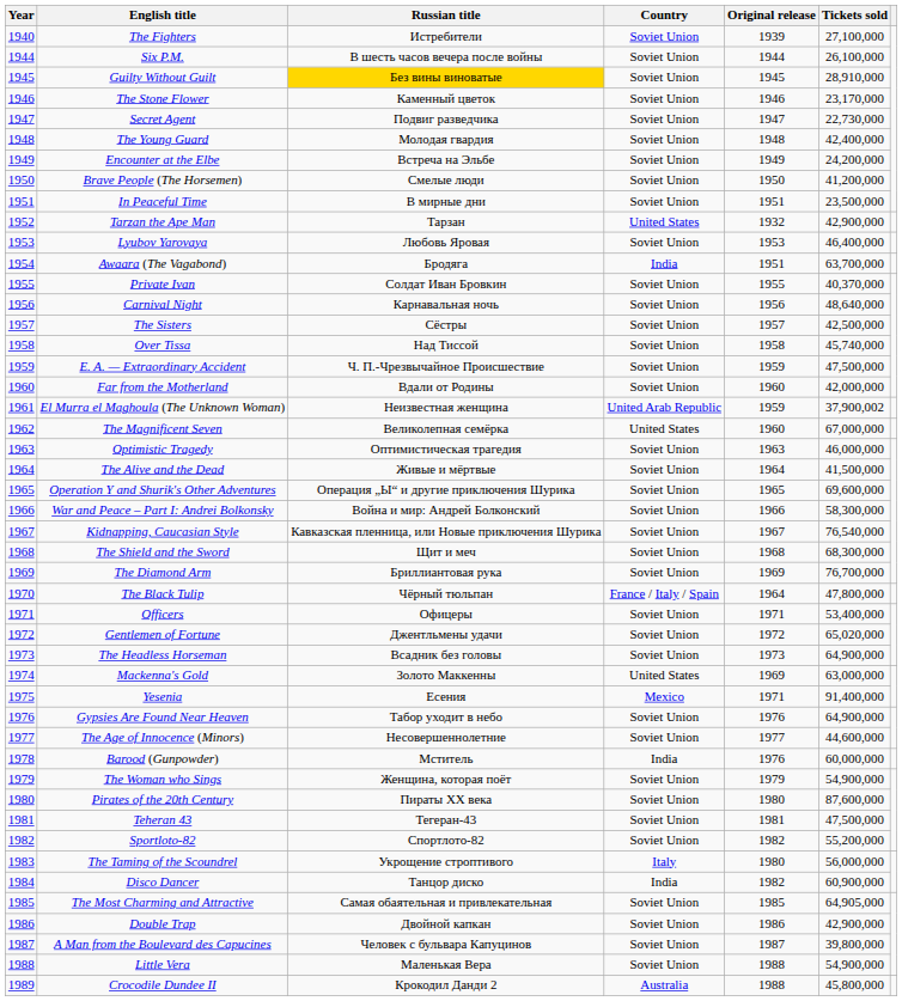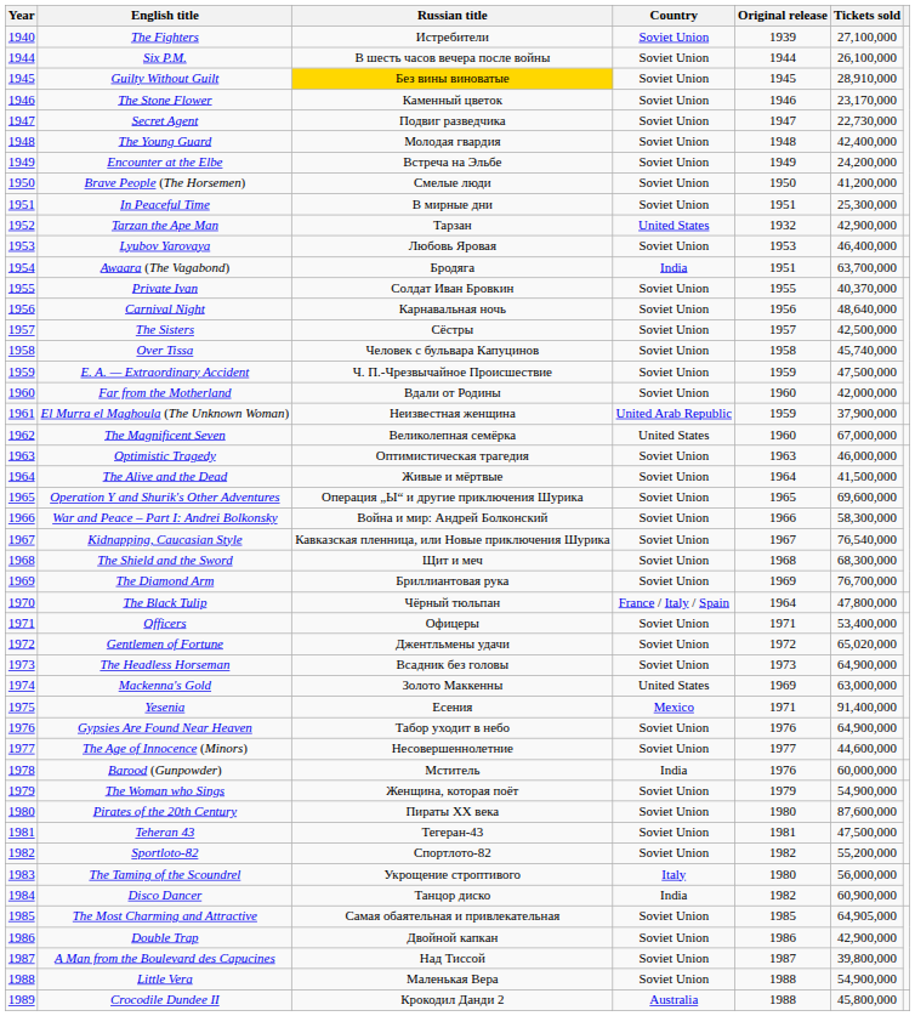 <table class="wikitable sortable" style="text-align:center">
 <tr>
 <th>Year</th>
 <th>English title</th>
 <th>Russian title</th>
 <th>Country</th>
 <th>Original release</th>
 <th>Tickets sold</th>
 <th class="unsortable"></th>
 </tr>
 <tr>
 <td><a href='#'>1940</a></td>
 <td><em><a href='#'>The Fighters</a></em></td>
 <td>Истребители</td>
 <td><a href='#'>Soviet Union</a></td>
 <td>1939</td>
 <td>27,100,000</td>
 <td rowspan="9"></td>
 </tr>
 <tr>
 <td><a href='#'>1944</a></td>
 <td><em><a href='#'>Six P.M.</a></em></td>
 <td>В шесть часов вечера после войны</td>
 <td>Soviet Union</td>
 <td>1944</td>
 <td>26,100,000</td>
 </tr>
 <tr>
 <td><a href='#'>1945</a></td>
 <td><em><a href='#'>Guilty Without Guilt</a></em></td>
 <td style="background: gold;">Без вины виноватые</td>
 <td>Soviet Union</td>
 <td>1945</td>
 <td>28,910,000</td>
 </tr>
 <tr>
 <td><a href='#'>1946</a></td>
 <td><em><a href='#'>The Stone Flower</a></em></td>
 <td>Каменный цветок</td>
 <td>Soviet Union</td>
 <td>1946</td>
 <td>23,170,000</td>
 </tr>
 <tr>
 <td><a href='#'>1947</a></td>
 <td><em><a href='#'>Secret Agent</a></em></td>
 <td>Подвиг разведчика</td>
 <td>Soviet Union</td>
 <td>1947</td>
 <td>22,730,000</td>
 </tr>
 <tr>
 <td><a href='#'>1948</a></td>
 <td><em><a href='#'>The Young Guard</a></em></td>
 <td>Молодая гвардия</td>
 <td>Soviet Union</td>
 <td>1948</td>
 <td>42,400,000</td>
 </tr>
 <tr>
 <td><a href='#'>1949</a></td>
 <td><em><a href='#'>Encounter at the Elbe</a></em></td>
 <td>Встреча на Эльбе</td>
 <td>Soviet Union</td>
 <td>1949</td>
 <td>24,200,000</td>
 </tr>
 <tr>
 <td><a href='#'>1950</a></td>
 <td><em><a href='#'>Brave People</a></em> (<em>The Horsemen</em>)</td>
 <td>Смелые люди</td>
 <td>Soviet Union</td>
 <td>1950</td>
 <td>41,200,000</td>
 </tr>
 <tr>
 <td><a href='#'>1951</a></td>
 <td><em><a href='#'>In Peaceful Time</a></em></td>
 <td>В мирные дни</td>
 <td>Soviet Union</td>
 <td>1951</td>
-<td>23,500,000</td>
+<td>25,300,000</td>
 </tr>
 <tr>
 <td><a href='#'>1952</a></td>
 <td><a href='#'><em>Tarzan the Ape Man</em></a></td>
 <td>Тарзан</td>
 <td><a href='#'>United States</a></td>
 <td>1932</td>
 <td>42,900,000</td>
 <td></td>
 </tr>
 <tr>
 <td><a href='#'>1953</a></td>
 <td><em><a href='#'>Lyubov Yarovaya</a></em></td>
 <td>Любовь Яровая</td>
 <td>Soviet Union</td>
 <td>1953</td>
 <td>46,400,000</td>
 <td></td>
 </tr>
 <tr>
 <td><a href='#'>1954</a></td>
 <td><em><a href='#'>Awaara</a></em> (<em>The Vagabond</em>)</td>
 <td>Бродяга</td>
 <td><a href='#'>India</a></td>
 <td>1951</td>
 <td>63,700,000</td>
 <td></td>
 </tr>
 <tr>
 <td><a href='#'>1955</a></td>
 <td><em><a href='#'>Private Ivan</a></em></td>
 <td>Солдат Иван Бровкин</td>
 <td>Soviet Union</td>
 <td>1955</td>
 <td>40,370,000</td>
 <td rowspan="6"></td>
 </tr>
 <tr>
 <td><a href='#'>1956</a></td>
 <td><em><a href='#'>Carnival Night</a></em></td>
 <td>Карнавальная ночь</td>
 <td>Soviet Union</td>
 <td>1956</td>
 <td>48,640,000</td>
 </tr>
 <tr>
 <td><a href='#'>1957</a></td>
 <td><em><a href='#'>The Sisters</a></em></td>
 <td>Сёстры</td>
 <td>Soviet Union</td>
 <td>1957</td>
 <td>42,500,000</td>
 </tr>
 <tr>
 <td><a href='#'>1958</a></td>
 <td><em><a href='#'>Over Tissa</a></em></td>
-<td>Над Тиссой</td>
+<td>Человек с бульвара Капуцинов</td>
 <td>Soviet Union</td>
 <td>1958</td>
 <td>45,740,000</td>
 </tr>
 <tr>
 <td><a href='#'>1959</a></td>
 <td><em><a href='#'>E. A. — Extraordinary Accident</a></em></td>
 <td>Ч. П.-Чрезвычайное Происшествие</td>
 <td>Soviet Union</td>
 <td>1959</td>
 <td>47,500,000</td>
 </tr>
 <tr>
 <td><a href='#'>1960</a></td>
 <td><em><a href='#'>Far from the Motherland</a></em></td>
 <td>Вдали от Родины</td>
 <td>Soviet Union</td>
 <td>1960</td>
 <td>42,000,000</td>
 </tr>
 <tr>
 <td><a href='#'>1961</a></td>
 <td><em><a href='#'>El Murra el Maghoula</a></em> (<em>The Unknown Woman</em>)</td>
 <td>Неизвестная женщина</td>
 <td><a href='#'>United Arab Republic</a></td>
 <td>1959</td>
-<td>37,900,002</td>
+<td>37,900,000</td>
 <td></td>
 </tr>
 <tr>
 <td><a href='#'>1962</a></td>
 <td><em><a href='#'>The Magnificent Seven</a></em></td>
 <td>Великолепная семёрка</td>
 <td>United States</td>
 <td>1960</td>
 <td>67,000,000</td>
 <td></td>
 </tr>
 <tr>
 <td><a href='#'>1963</a></td>
 <td><em><a href='#'>Optimistic Tragedy</a></em></td>
 <td>Оптимистическая трагедия</td>
 <td>Soviet Union</td>
 <td>1963</td>
 <td>46,000,000</td>
 <td rowspan="7"></td>
 </tr>
 <tr>
 <td><a href='#'>1964</a></td>
 <td><em><a href='#'>The Alive and the Dead</a></em></td>
 <td>Живые и мёртвые</td>
 <td>Soviet Union</td>
 <td>1964</td>
 <td>41,500,000</td>
 </tr>
 <tr>
 <td><a href='#'>1965</a></td>
 <td><em><a href='#'>Operation Y and Shurik's Other Adventures</a> </em></td>
 <td>Операция „Ы“ и другие приключения Шурика</td>
 <td>Soviet Union</td>
 <td>1965</td>
 <td>69,600,000</td>
 </tr>
 <tr>
 <td><a href='#'>1966</a></td>
 <td><em><a href='#'>War and Peace – Part I: Andrei Bolkonsky</a></em></td>
 <td>Война и мир: Андрей Болконский</td>
 <td>Soviet Union</td>
 <td>1966</td>
 <td>58,300,000</td>
 </tr>
 <tr>
 <td><a href='#'>1967</a></td>
 <td><em><a href='#'>Kidnapping, Caucasian Style</a></em></td>
 <td>Кавказская пленница, или Новые приключения Шурика</td>
 <td>Soviet Union</td>
 <td>1967</td>
 <td>76,540,000</td>
 </tr>
 <tr>
 <td><a href='#'>1968</a></td>
 <td><em><a href='#'>The Shield and the Sword</a></em></td>
 <td>Щит и меч</td>
 <td>Soviet Union</td>
 <td>1968</td>
 <td>68,300,000</td>
 </tr>
 <tr>
 <td><a href='#'>1969</a></td>
 <td><em><a href='#'>The Diamond Arm</a></em></td>
 <td>Бриллиантовая рука</td>
 <td>Soviet Union</td>
 <td>1969</td>
 <td>76,700,000</td>
 </tr>
 <tr>
 <td><a href='#'>1970</a></td>
 <td><a href='#'><em>The Black Tulip</em></a></td>
 <td>Чёрный тюльпан</td>
 <td><a href='#'>France</a> / <a href='#'>Italy</a> / <a href='#'>Spain</a></td>
 <td>1964</td>
 <td>47,800,000</td>
 <td></td>
 </tr>
 <tr>
 <td><a href='#'>1971</a></td>
 <td><em><a href='#'>Officers</a></em></td>
 <td>Офицеры</td>
 <td>Soviet Union</td>
 <td>1971</td>
 <td>53,400,000</td>
 <td rowspan="3"></td>
 </tr>
 <tr>
 <td><a href='#'>1972</a></td>
 <td><em><a href='#'>Gentlemen of Fortune</a></em></td>
 <td>Джентльмены удачи</td>
 <td>Soviet Union</td>
 <td>1972</td>
 <td>65,020,000</td>
 </tr>
 <tr>
 <td><a href='#'>1973</a></td>
 <td><em><a href='#'>The Headless Horseman</a></em></td>
 <td>Всадник без головы</td>
 <td>Soviet Union</td>
 <td>1973</td>
 <td>64,900,000</td>
 </tr>
 <tr>
 <td><a href='#'>1974</a></td>
 <td><em><a href='#'>Mackenna's Gold</a></em></td>
 <td>Золото Маккенны</td>
 <td>United States</td>
 <td>1969</td>
 <td>63,000,000</td>
 <td rowspan="2"></td>
 </tr>
 <tr>
 <td><a href='#'>1975</a></td>
 <td><em><a href='#'>Yesenia</a></em></td>
 <td>Есения</td>
 <td><a href='#'>Mexico</a></td>
 <td>1971</td>
 <td>91,400,000</td>
 </tr>
 <tr>
 <td><a href='#'>1976</a></td>
 <td><em><a href='#'>Gypsies Are Found Near Heaven</a></em></td>
 <td>Табор уходит в небо</td>
 <td>Soviet Union</td>
 <td>1976</td>
 <td>64,900,000</td>
 <td rowspan="2"></td>
 </tr>
 <tr>
 <td><a href='#'>1977</a></td>
 <td><em><a href='#'>The Age of Innocence</a></em> (<em>Minors</em>)</td>
 <td>Несовершеннолетние</td>
 <td>Soviet Union</td>
 <td>1977</td>
 <td>44,600,000</td>
 </tr>
 <tr>
 <td><a href='#'>1978</a></td>
 <td><a href='#'><em>Barood</em></a> (<em>Gunpowder</em>)</td>
 <td>Мститель</td>
 <td>India</td>
 <td>1976</td>
 <td>60,000,000</td>
 <td></td>
 </tr>
 <tr>
 <td><a href='#'>1979</a></td>
 <td><em><a href='#'>The Woman who Sings</a></em></td>
 <td>Женщина, которая поёт</td>
 <td>Soviet Union</td>
 <td>1979</td>
 <td>54,900,000</td>
 <td rowspan="4"></td>
 </tr>
 <tr>
 <td><a href='#'>1980</a></td>
 <td><em><a href='#'>Pirates of the 20th Century</a></em></td>
 <td>Пираты ХХ века</td>
 <td>Soviet Union</td>
 <td>1980</td>
 <td>87,600,000</td>
 </tr>
 <tr>
 <td><a href='#'>1981</a></td>
 <td><em><a href='#'>Teheran 43</a></em></td>
 <td>Тегеран-43</td>
 <td>Soviet Union</td>
 <td>1981</td>
 <td>47,500,000</td>
 </tr>
 <tr>
 <td><a href='#'>1982</a></td>
 <td><em><a href='#'>Sportloto-82</a></em></td>
 <td>Спортлото-82</td>
 <td>Soviet Union</td>
 <td>1982</td>
 <td>55,200,000</td>
 </tr>
 <tr>
 <td><a href='#'>1983</a></td>
 <td><em><a href='#'>The Taming of the Scoundrel</a></em></td>
 <td>Укрощение строптивого</td>
 <td><a href='#'>Italy</a></td>
 <td>1980</td>
 <td>56,000,000</td>
 <td rowspan="2"></td>
 </tr>
 <tr>
 <td><a href='#'>1984</a></td>
 <td><em><a href='#'>Disco Dancer</a></em></td>
 <td>Танцор диско</td>
 <td>India</td>
 <td>1982</td>
 <td>60,900,000</td>
 </tr>
 <tr>
 <td><a href='#'>1985</a></td>
 <td><em><a href='#'>The Most Charming and Attractive</a></em></td>
 <td>Самая обаятельная и привлекательная</td>
 <td>Soviet Union</td>
 <td>1985</td>
 <td>64,905,000</td>
 <td rowspan="4"></td>
 </tr>
 <tr>
 <td><a href='#'>1986</a></td>
 <td><em><a href='#'>Double Trap</a></em></td>
 <td>Двойной капкан</td>
 <td>Soviet Union</td>
 <td>1986</td>
 <td>42,900,000</td>
 </tr>
 <tr>
 <td><a href='#'>1987</a></td>
 <td><em><a href='#'>A Man from the Boulevard des Capucines</a></em></td>
-<td>Человек с бульвара Капуцинов</td>
+<td>Над Тиссой</td>
 <td>Soviet Union</td>
 <td>1987</td>
 <td>39,800,000</td>
 </tr>
 <tr>
 <td><a href='#'>1988</a></td>
 <td><em><a href='#'>Little Vera</a></em></td>
 <td>Маленькая Вера</td>
 <td>Soviet Union</td>
 <td>1988</td>
 <td>54,900,000</td>
 </tr>
 <tr>
 <td><a href='#'>1989</a></td>
 <td><em><a href='#'>Crocodile Dundee II</a></em></td>
 <td>Крокодил Данди 2</td>
 <td><a href='#'>Australia</a></td>
 <td>1988</td>
 <td>45,800,000</td>
 <td></td>
 </tr>
 </table>
